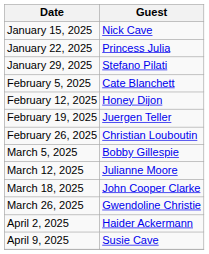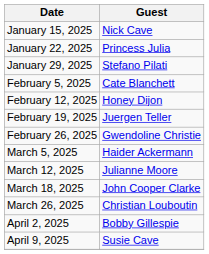 <table class="wikitable">
 <tr>
 <th>Date</th>
 <th>Guest</th>
 </tr>
 <tr>
 <td>January 15, 2025</td>
 <td><a href='#'>Nick Cave</a></td>
 </tr>
 <tr>
 <td>January 22, 2025</td>
 <td><a href='#'>Princess Julia</a></td>
 </tr>
 <tr>
 <td>January 29, 2025</td>
 <td><a href='#'>Stefano Pilati</a></td>
 </tr>
 <tr>
 <td>February 5, 2025</td>
 <td><a href='#'>Cate Blanchett</a></td>
 </tr>
 <tr>
 <td>February 12, 2025</td>
 <td><a href='#'>Honey Dijon</a></td>
 </tr>
 <tr>
 <td>February 19, 2025</td>
 <td><a href='#'>Juergen Teller</a></td>
 </tr>
 <tr>
 <td>February 26, 2025</td>
-<td><a href='#'>Christian Louboutin</a></td>
+<td><a href='#'>Gwendoline Christie</a></td>
 </tr>
 <tr>
 <td>March 5, 2025</td>
-<td><a href='#'>Bobby Gillespie</a></td>
+<td><a href='#'>Haider Ackermann</a></td>
 </tr>
 <tr>
 <td>March 12, 2025</td>
 <td><a href='#'>Julianne Moore</a></td>
 </tr>
 <tr>
 <td>March 18, 2025</td>
 <td><a href='#'>John Cooper Clarke</a></td>
 </tr>
 <tr>
 <td>March 26, 2025</td>
-<td><a href='#'>Gwendoline Christie</a></td>
+<td><a href='#'>Christian Louboutin</a></td>
 </tr>
 <tr>
 <td>April 2, 2025</td>
-<td><a href='#'>Haider Ackermann</a></td>
+<td><a href='#'>Bobby Gillespie</a></td>
 </tr>
 <tr>
 <td>April 9, 2025</td>
 <td><a href='#'>Susie Cave</a></td>
 </tr>
 <tr>
 </tr>
 </table>
